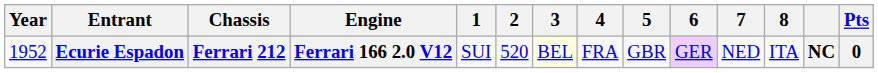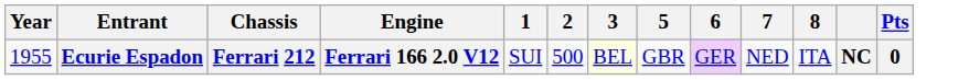 <table class="wikitable" style="text-align:center; font-size:90%">
 <tr>
 <th>Year</th>
 <th>Entrant</th>
 <th>Chassis</th>
 <th>Engine</th>
 <th>1</th>
 <th>2</th>
 <th>3</th>
-<th>4</th>
 <th>5</th>
 <th>6</th>
 <th>7</th>
 <th>8</th>
 <th></th>
 <th><a href='#'>Pts</a></th>
 </tr>
 <tr>
-<td><a href='#'>1952</a></td>
+<td><a href='#'>1955</a></td>
 <th><a href='#'>Ecurie Espadon</a></th>
 <th><a href='#'>Ferrari</a> <a href='#'>212</a></th>
 <th><a href='#'>Ferrari</a> 166 2.0 <a href='#'>V12</a></th>
 <td><a href='#'>SUI</a></td>
-<td><a href='#'>520</a></td>
+<td><a href='#'>500</a></td>
 <td style="background: lightyellow;"><a href='#'>BEL</a></td>
-<td><a href='#'>FRA</a></td>
 <td><a href='#'>GBR</a></td>
 <td style="background:#EFCFFF;"><a href='#'>GER</a><br></td>
 <td><a href='#'>NED</a></td>
 <td><a href='#'>ITA</a></td>
 <th>NC</th>
 <th>0</th>
 </tr>
 </table>
